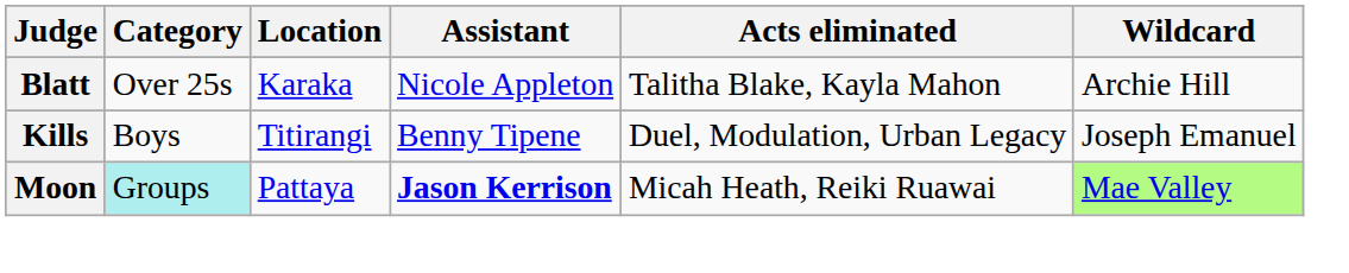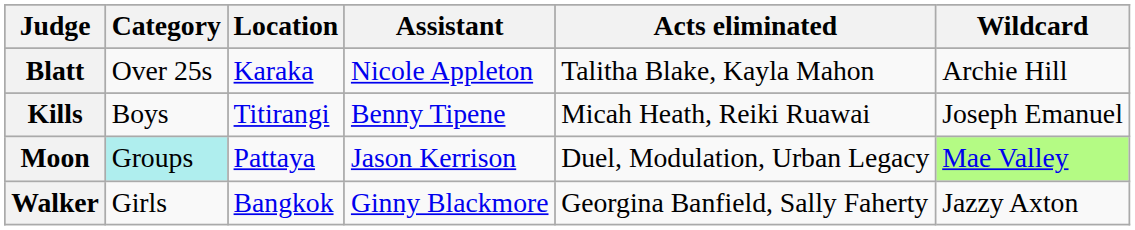 <table class="wikitable plainrowheaders">
 <tr>
 <th>Judge</th>
 <th>Category</th>
 <th>Location</th>
 <th>Assistant</th>
 <th>Acts eliminated</th>
 <th>Wildcard</th>
 </tr>
 <tr>
 <th scope="row">Blatt</th>
 <td>Over 25s</td>
 <td><a href='#'>Karaka</a></td>
 <td><a href='#'>Nicole Appleton</a></td>
 <td>Talitha Blake, Kayla Mahon</td>
 <td>Archie Hill</td>
 </tr>
 <tr>
 <th scope="row">Kills</th>
 <td>Boys</td>
 <td><a href='#'>Titirangi</a></td>
 <td><a href='#'>Benny Tipene</a></td>
-<td>Duel, Modulation, Urban Legacy</td>
+<td>Micah Heath, Reiki Ruawai</td>
 <td>Joseph Emanuel</td>
 </tr>
 <tr>
 <th scope="row">Moon</th>
 <td style="background: paleturquoise;">Groups</td>
 <td><a href='#'>Pattaya</a></td>
-<td><strong><a href='#'>Jason Kerrison</a></strong></td>
-<td>Micah Heath, Reiki Ruawai</td>
+<td><a href='#'>Jason Kerrison</a></td>
+<td>Duel, Modulation, Urban Legacy</td>
 <td style="background:#B4FB84"><a href='#'>Mae Valley</a></td>
 </tr>
+<tr>
+<th scope="row">Walker</th>
+<td>Girls</td>
+<td><a href='#'>Bangkok</a></td>
+<td><a href='#'>Ginny Blackmore</a></td>
+<td>Georgina Banfield, Sally Faherty</td>
+<td>Jazzy Axton</td>
+</tr>
 </table>
